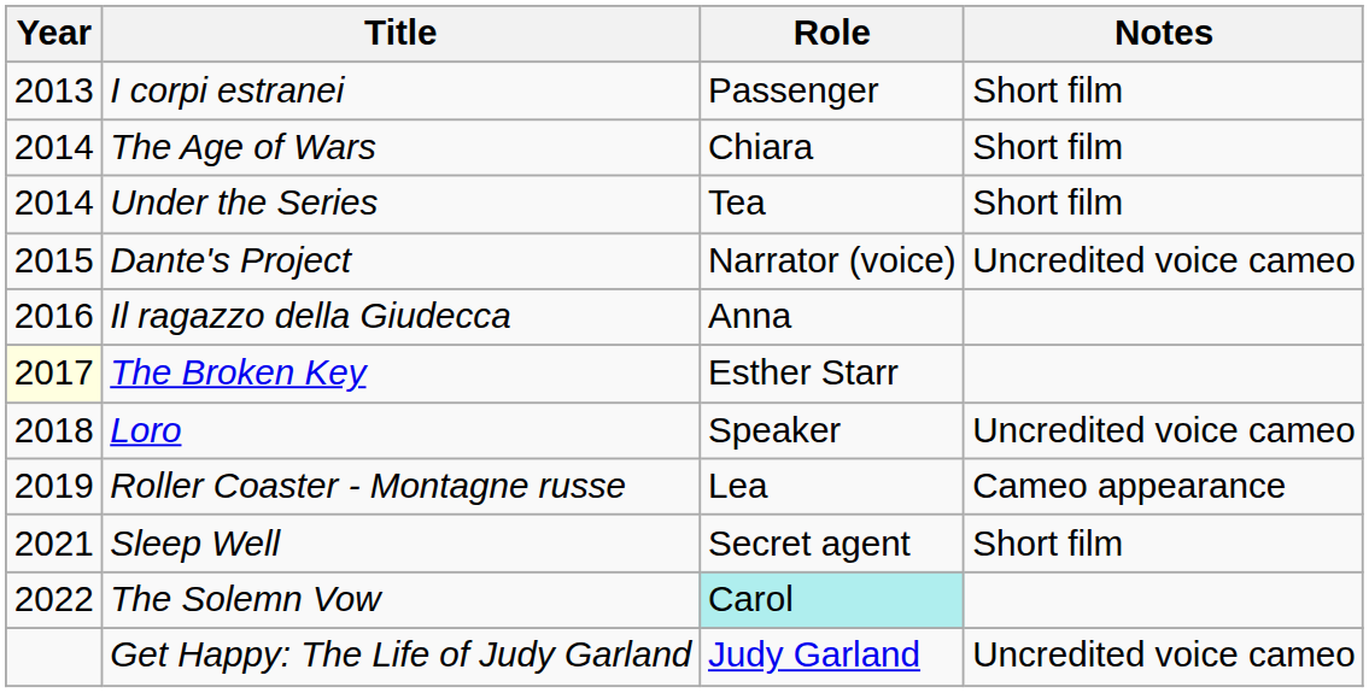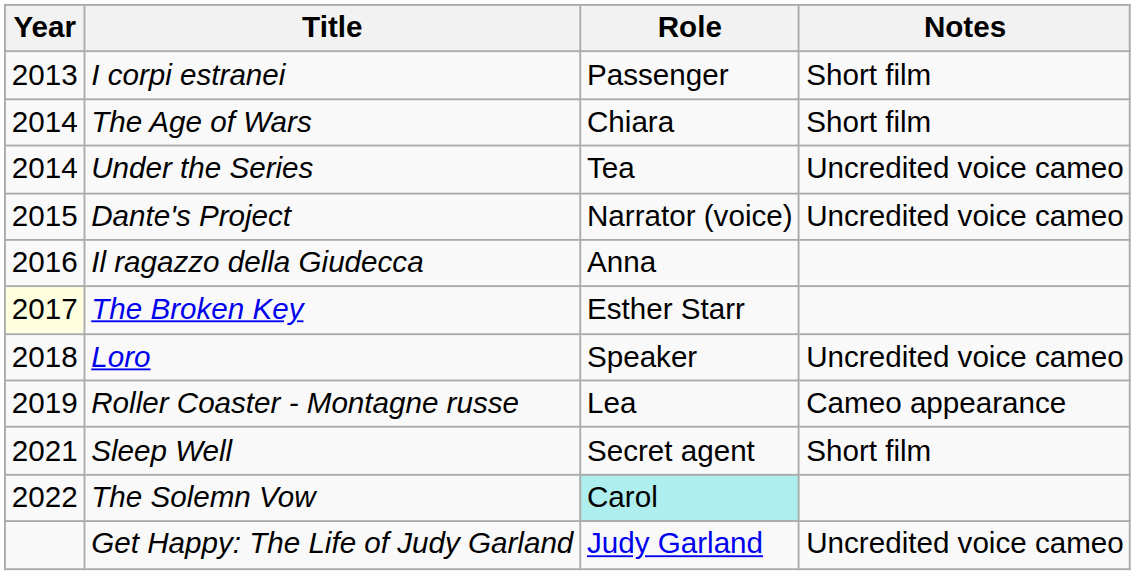 <table class="wikitable">
 <tr>
 <th>Year</th>
 <th>Title</th>
 <th>Role</th>
 <th>Notes</th>
 </tr>
 <tr>
 <td>2013</td>
 <td><em>I corpi estranei</em></td>
 <td>Passenger</td>
 <td>Short film</td>
 </tr>
 <tr>
 <td>2014</td>
 <td><em>The Age of Wars</em></td>
 <td>Chiara</td>
 <td>Short film</td>
 </tr>
 <tr>
 <td>2014</td>
 <td><em>Under the Series</em></td>
 <td>Tea</td>
-<td>Short film</td>
+<td>Uncredited voice cameo</td>
 </tr>
 <tr>
 <td>2015</td>
 <td><em>Dante's Project</em></td>
 <td>Narrator (voice)</td>
 <td>Uncredited voice cameo</td>
 </tr>
 <tr>
 <td>2016</td>
 <td><em>Il ragazzo della Giudecca</em></td>
 <td>Anna</td>
 <td></td>
 </tr>
 <tr>
 <td style="background: lightyellow;">2017</td>
 <td><em><a href='#'>The Broken Key</a></em></td>
 <td>Esther Starr</td>
 <td></td>
 </tr>
 <tr>
 <td>2018</td>
 <td><em><a href='#'>Loro</a></em></td>
 <td>Speaker</td>
 <td>Uncredited voice cameo</td>
 </tr>
 <tr>
 <td>2019</td>
 <td><em>Roller Coaster - Montagne russe</em></td>
 <td>Lea</td>
 <td>Cameo appearance</td>
 </tr>
 <tr>
 <td>2021</td>
 <td><em>Sleep Well</em></td>
 <td>Secret agent</td>
 <td>Short film</td>
 </tr>
 <tr>
 <td>2022</td>
 <td><em>The Solemn Vow</em></td>
 <td style="background: paleturquoise;">Carol</td>
 <td></td>
 </tr>
 <tr>
 <td></td>
 <td><em>Get Happy: The Life of Judy Garland</em></td>
 <td><a href='#'>Judy Garland</a></td>
 <td>Uncredited voice cameo</td>
 </tr>
 </table>
